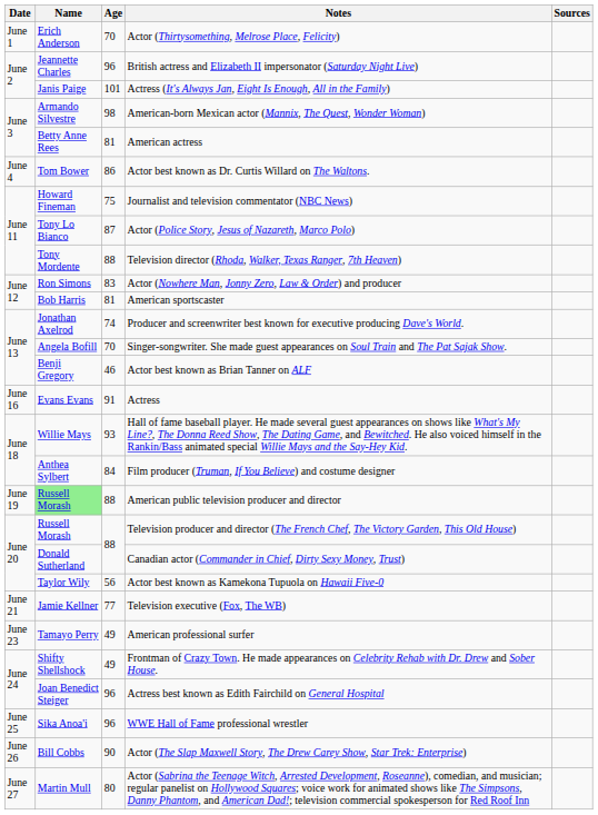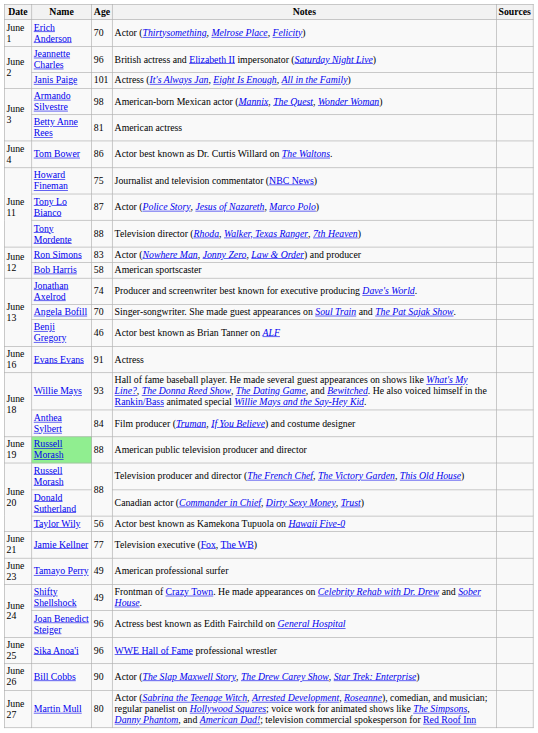 <table class="wikitable sortable">
 <tr>
 <th>Date</th>
 <th>Name</th>
 <th>Age</th>
 <th>Notes</th>
 <th>Sources</th>
 </tr>
 <tr>
 <td>June 1</td>
 <td><a href='#'>Erich Anderson</a></td>
 <td>70</td>
 <td>Actor (<em><a href='#'>Thirtysomething</a></em>, <em><a href='#'>Melrose Place</a></em>, <em><a href='#'>Felicity</a></em>)</td>
 <td></td>
 </tr>
 <tr>
 <td rowspan="2">June 2</td>
 <td><a href='#'>Jeannette Charles</a></td>
 <td>96</td>
 <td>British actress and <a href='#'>Elizabeth II</a> impersonator (<em><a href='#'>Saturday Night Live</a></em>)</td>
 <td></td>
 </tr>
 <tr>
 <td><a href='#'>Janis Paige</a></td>
 <td>101</td>
 <td>Actress (<em><a href='#'>It's Always Jan</a></em>, <em><a href='#'>Eight Is Enough</a></em>, <em><a href='#'>All in the Family</a></em>)</td>
 <td></td>
 </tr>
 <tr>
 <td rowspan="2">June 3</td>
 <td><a href='#'>Armando Silvestre</a></td>
 <td>98</td>
 <td>American-born Mexican actor (<em><a href='#'>Mannix</a></em>, <em><a href='#'>The Quest</a></em>, <em><a href='#'>Wonder Woman</a></em>)</td>
 <td></td>
 </tr>
 <tr>
 <td><a href='#'>Betty Anne Rees</a></td>
 <td>81</td>
 <td>American actress</td>
 </tr>
 <tr>
 <td>June 4</td>
 <td><a href='#'>Tom Bower</a></td>
 <td>86</td>
 <td>Actor best known as Dr. Curtis Willard on <em><a href='#'>The Waltons</a></em>.</td>
 <td></td>
 </tr>
 <tr>
 <td rowspan="3">June 11</td>
 <td><a href='#'>Howard Fineman</a></td>
 <td>75</td>
 <td>Journalist and television commentator (<a href='#'>NBC News</a>)</td>
 <td></td>
 </tr>
 <tr>
 <td><a href='#'>Tony Lo Bianco</a></td>
 <td>87</td>
 <td>Actor (<em><a href='#'>Police Story</a></em>, <em><a href='#'>Jesus of Nazareth</a></em>, <em><a href='#'>Marco Polo</a></em>)</td>
 <td></td>
 </tr>
 <tr>
 <td><a href='#'>Tony Mordente</a></td>
 <td>88</td>
 <td>Television director (<em><a href='#'>Rhoda</a></em>, <em><a href='#'>Walker, Texas Ranger</a></em>, <em><a href='#'>7th Heaven</a></em>)</td>
 <td></td>
 </tr>
 <tr>
 <td rowspan="2">June 12</td>
 <td><a href='#'>Ron Simons</a></td>
 <td>83</td>
 <td>Actor (<em><a href='#'>Nowhere Man</a></em>, <em><a href='#'>Jonny Zero</a></em>, <em><a href='#'>Law & Order</a></em>) and producer</td>
 <td></td>
 </tr>
 <tr>
 <td><a href='#'>Bob Harris</a></td>
-<td>81</td>
+<td>58</td>
 <td>American sportscaster</td>
 <td></td>
 </tr>
 <tr>
 <td rowspan="3">June 13</td>
 <td><a href='#'>Jonathan Axelrod</a></td>
 <td>74</td>
 <td>Producer and screenwriter best known for executive producing <em><a href='#'>Dave's World</a></em>.</td>
 <td></td>
 </tr>
 <tr>
 <td><a href='#'>Angela Bofill</a></td>
 <td>70</td>
 <td>Singer-songwriter. She made guest appearances on <em><a href='#'>Soul Train</a></em> and <em><a href='#'>The Pat Sajak Show</a></em>.</td>
 <td></td>
 </tr>
 <tr>
 <td><a href='#'>Benji Gregory</a></td>
 <td>46</td>
 <td>Actor best known as Brian Tanner on <em><a href='#'>ALF</a></em></td>
 <td></td>
 </tr>
 <tr>
 <td>June 16</td>
 <td><a href='#'>Evans Evans</a></td>
 <td>91</td>
 <td>Actress</td>
 <td></td>
 </tr>
 <tr>
 <td rowspan="2">June 18</td>
 <td><a href='#'>Willie Mays</a></td>
 <td>93</td>
 <td>Hall of fame baseball player. He made several guest appearances on shows like <em><a href='#'>What's My Line?</a></em>, <em><a href='#'>The Donna Reed Show</a></em>, <em><a href='#'>The Dating Game</a></em>, and <em><a href='#'>Bewitched</a></em>. He also voiced himself in the <a href='#'>Rankin/Bass</a> animated special <em><a href='#'>Willie Mays and the Say-Hey Kid</a></em>.</td>
 <td></td>
 </tr>
 <tr>
 <td><a href='#'>Anthea Sylbert</a></td>
 <td>84</td>
 <td>Film producer (<em><a href='#'>Truman</a></em>, <em><a href='#'>If You Believe</a></em>) and costume designer</td>
 <td></td>
 </tr>
 <tr>
 <td>June 19</td>
 <td style="background: lightgreen;"><a href='#'>Russell Morash</a></td>
 <td>88</td>
 <td>American public television producer and director</td>
 <td></td>
 </tr>
 <tr>
 <td rowspan="3">June 20</td>
 <td><a href='#'>Russell Morash</a></td>
 <td rowspan="2">88</td>
 <td>Television producer and director (<em><a href='#'>The French Chef</a></em>, <em><a href='#'>The Victory Garden</a></em>, <em><a href='#'>This Old House</a></em>)</td>
 <td></td>
 </tr>
 <tr>
 <td><a href='#'>Donald Sutherland</a></td>
 <td>Canadian actor (<em><a href='#'>Commander in Chief</a></em>, <em><a href='#'>Dirty Sexy Money</a></em>, <em><a href='#'>Trust</a></em>)</td>
 <td></td>
 </tr>
 <tr>
 <td><a href='#'>Taylor Wily</a></td>
 <td>56</td>
 <td>Actor best known as Kamekona Tupuola on <em><a href='#'>Hawaii Five-0</a></em></td>
 <td></td>
 </tr>
 <tr>
 <td>June 21</td>
 <td><a href='#'>Jamie Kellner</a></td>
 <td>77</td>
 <td>Television executive (<a href='#'>Fox</a>, <a href='#'>The WB</a>)</td>
 <td></td>
 </tr>
 <tr>
 <td>June 23</td>
 <td><a href='#'>Tamayo Perry</a></td>
 <td>49</td>
 <td>American professional surfer</td>
 </tr>
 <tr>
 <td rowspan="2">June 24</td>
 <td><a href='#'>Shifty Shellshock</a></td>
 <td>49</td>
 <td>Frontman of <a href='#'>Crazy Town</a>. He made appearances on <em><a href='#'>Celebrity Rehab with Dr. Drew</a></em> and <em><a href='#'>Sober House</a></em>.</td>
 <td></td>
 </tr>
 <tr>
 <td><a href='#'>Joan Benedict Steiger</a></td>
 <td>96</td>
 <td>Actress best known as Edith Fairchild on <em><a href='#'>General Hospital</a></em></td>
 <td></td>
 </tr>
 <tr>
 <td>June 25</td>
 <td><a href='#'>Sika Anoa'i</a></td>
 <td>96</td>
 <td><a href='#'>WWE Hall of Fame</a> professional wrestler</td>
 <td></td>
 </tr>
 <tr>
 <td>June 26</td>
 <td><a href='#'>Bill Cobbs</a></td>
 <td>90</td>
 <td>Actor (<em><a href='#'>The Slap Maxwell Story</a></em>, <em><a href='#'>The Drew Carey Show</a></em>, <em><a href='#'>Star Trek: Enterprise</a></em>)</td>
 <td></td>
 </tr>
 <tr>
 <td>June 27</td>
 <td><a href='#'>Martin Mull</a></td>
 <td>80</td>
 <td>Actor (<em><a href='#'>Sabrina the Teenage Witch</a></em>, <em><a href='#'>Arrested Development</a></em>, <em><a href='#'>Roseanne</a></em>), comedian, and musician; regular panelist on <em><a href='#'>Hollywood Squares</a></em>; voice work for animated shows like <em><a href='#'>The Simpsons</a></em>, <em><a href='#'>Danny Phantom</a></em>, and <em><a href='#'>American Dad!</a></em>; television commercial spokesperson for <a href='#'>Red Roof Inn</a></td>
 <td></td>
 </tr>
 </table>
